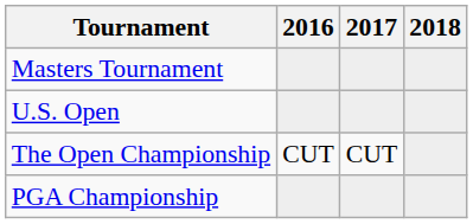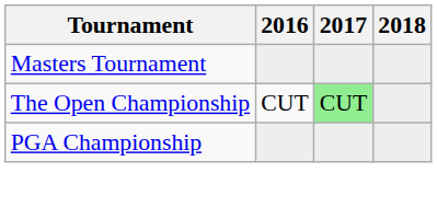 <table class="wikitable" style="font-size:95%;text-align:center;">
 <tr>
 <th>Tournament</th>
 <th>2016</th>
 <th>2017</th>
 <th>2018</th>
 </tr>
 <tr>
 <td align=left><a href='#'>Masters Tournament</a></td>
 <td style="background:#eeeeee;"></td>
 <td style="background:#eeeeee;"></td>
 <td style="background:#eeeeee;"></td>
 </tr>
 <tr>
-<td align=left><a href='#'>U.S. Open</a></td>
-<td style="background:#eeeeee;"></td>
-<td style="background:#eeeeee;"></td>
-<td style="background:#eeeeee;"></td>
-</tr>
-<tr>
 <td align=left><a href='#'>The Open Championship</a></td>
 <td>CUT</td>
-<td>CUT</td>
+<td style="background: lightgreen;">CUT</td>
 <td style="background:#eeeeee;"></td>
 </tr>
 <tr>
 <td align=left><a href='#'>PGA Championship</a></td>
 <td style="background:#eeeeee;"></td>
 <td style="background:#eeeeee;"></td>
 <td style="background:#eeeeee;"></td>
 </tr>
 </table>
